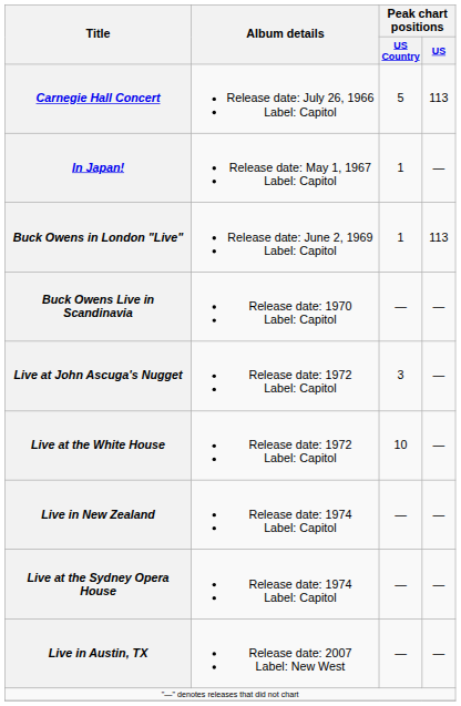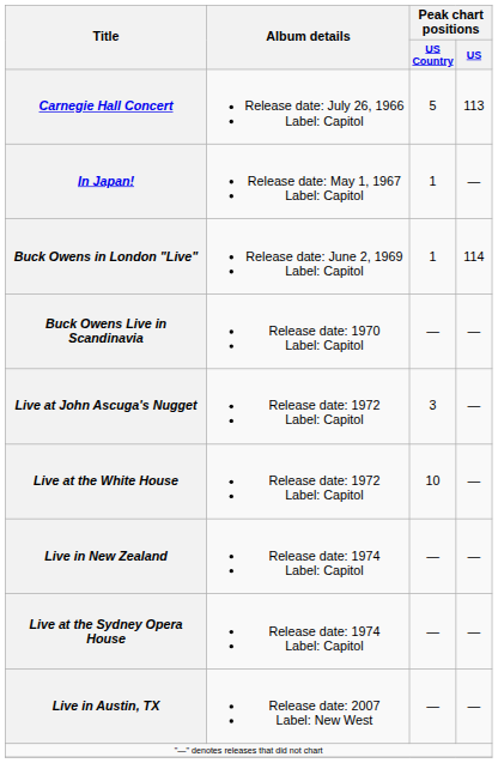 <table class="wikitable plainrowheaders" style="text-align:center;">
 <tr>
 <th rowspan="2" style="width:20em;">Title</th>
 <th rowspan="2" style="width:20em;">Album details</th>
 <th colspan="2">Peak chart<br>positions</th>
 </tr>
 <tr style="font-size:smaller;">
 <th width="45"><a href='#'>US Country</a></th>
 <th width="45"><a href='#'>US</a></th>
 </tr>
 <tr>
 <th scope="row"><em><a href='#'>Carnegie Hall Concert</a></em></th>
 <td><br><ul><li>Release date: July 26, 1966</li><li>Label: Capitol</li></ul></td>
 <td>5</td>
 <td>113</td>
 </tr>
 <tr>
 <th scope="row"><em><a href='#'>In Japan!</a></em></th>
 <td><br><ul><li>Release date: May 1, 1967</li><li>Label: Capitol</li></ul></td>
 <td>1</td>
 <td>—</td>
 </tr>
 <tr>
 <th scope="row"><em>Buck Owens in London "Live"</em></th>
 <td><br><ul><li>Release date: June 2, 1969</li><li>Label: Capitol</li></ul></td>
 <td>1</td>
-<td>113</td>
+<td>114</td>
 </tr>
 <tr>
 <th scope="row"><em>Buck Owens Live in Scandinavia</em></th>
 <td><br><ul><li>Release date: 1970</li><li>Label: Capitol</li></ul></td>
 <td>—</td>
 <td>—</td>
 </tr>
 <tr>
 <th scope="row"><em>Live at John Ascuga's Nugget</em></th>
 <td><br><ul><li>Release date: 1972</li><li>Label: Capitol</li></ul></td>
 <td>3</td>
 <td>—</td>
 </tr>
 <tr>
 <th scope="row"><em>Live at the White House</em></th>
 <td><br><ul><li>Release date: 1972</li><li>Label: Capitol</li></ul></td>
 <td>10</td>
 <td>—</td>
 </tr>
 <tr>
 <th scope="row"><em>Live in New Zealand</em></th>
 <td><br><ul><li>Release date: 1974</li><li>Label: Capitol</li></ul></td>
 <td>—</td>
 <td>—</td>
 </tr>
 <tr>
 <th scope="row"><em>Live at the Sydney Opera House</em></th>
 <td><br><ul><li>Release date: 1974</li><li>Label: Capitol</li></ul></td>
 <td>—</td>
 <td>—</td>
 </tr>
 <tr>
 <th scope="row"><em>Live in Austin, TX</em></th>
 <td><br><ul><li>Release date: 2007</li><li>Label: New West</li></ul></td>
 <td>—</td>
 <td>—</td>
 </tr>
 <tr>
 <td colspan="4" style="font-size: 8pt">"—" denotes releases that did not chart</td>
 </tr>
 <tr>
 </tr>
 </table>
